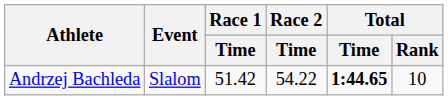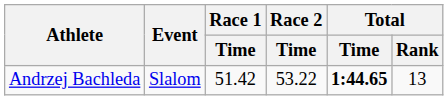 <table class="wikitable" style="font-size:90%">
 <tr>
 <th rowspan="2">Athlete</th>
 <th rowspan="2">Event</th>
 <th>Race 1</th>
 <th>Race 2</th>
 <th colspan="2">Total</th>
 </tr>
 <tr>
 <th>Time</th>
 <th>Time</th>
 <th>Time</th>
 <th>Rank</th>
 </tr>
 <tr>
 <td><a href='#'>Andrzej Bachleda</a></td>
 <td><a href='#'>Slalom</a></td>
 <td align="center">51.42</td>
-<td align="center">54.22</td>
+<td align="center">53.22</td>
 <td align="center"><strong>1:44.65</strong></td>
-<td align="center">10</td>
+<td align="center">13</td>
 </tr>
 </table>
